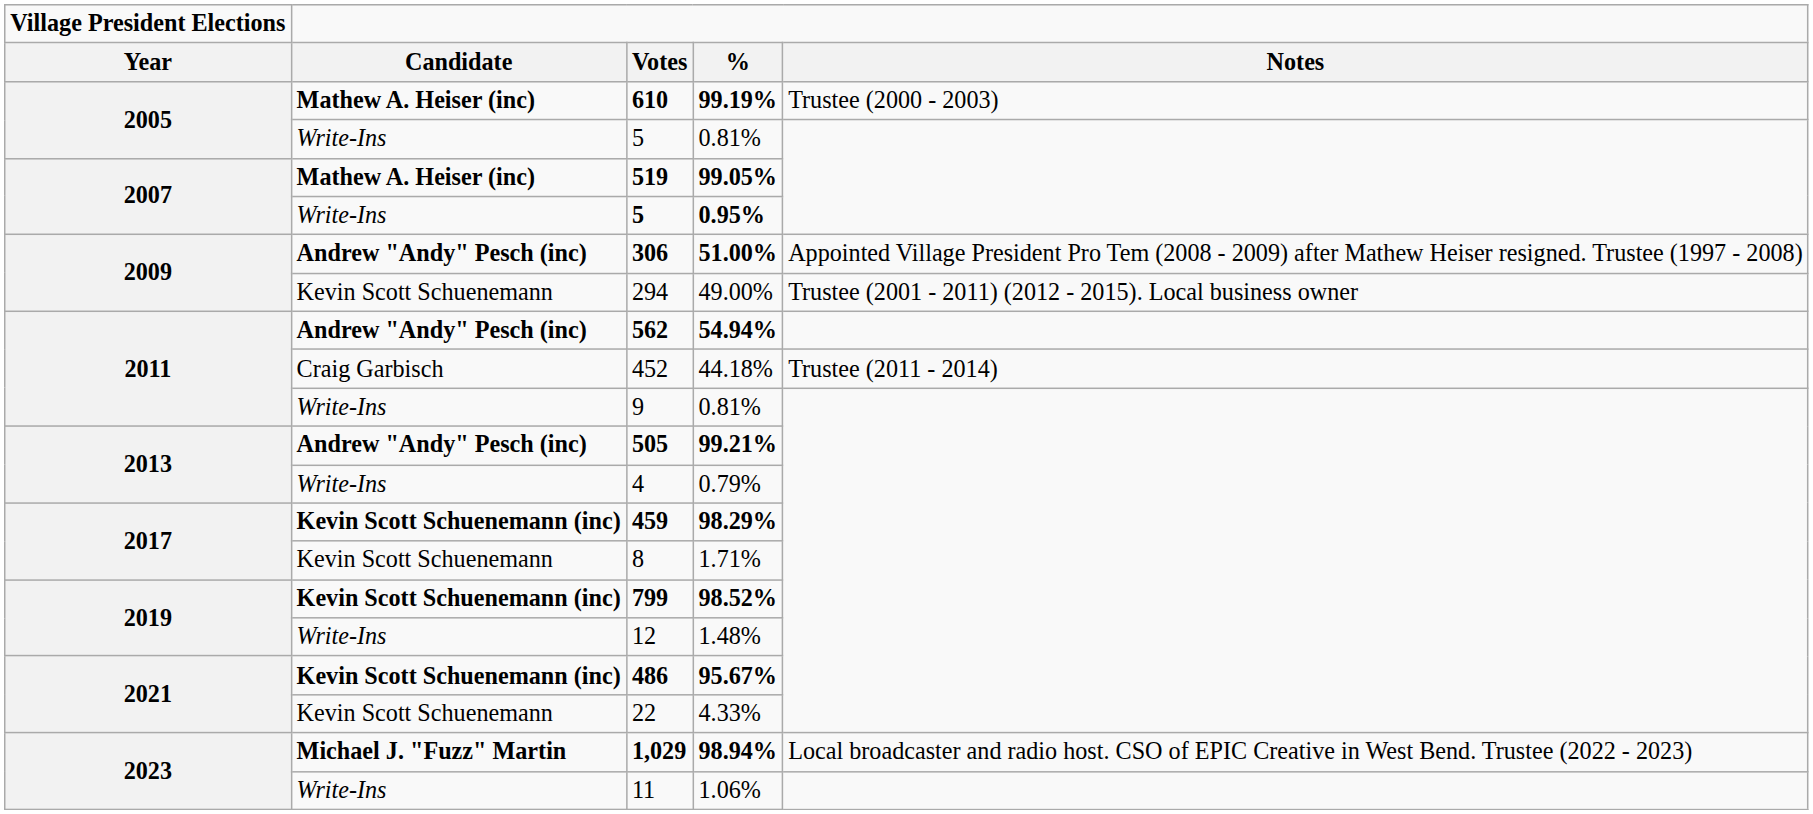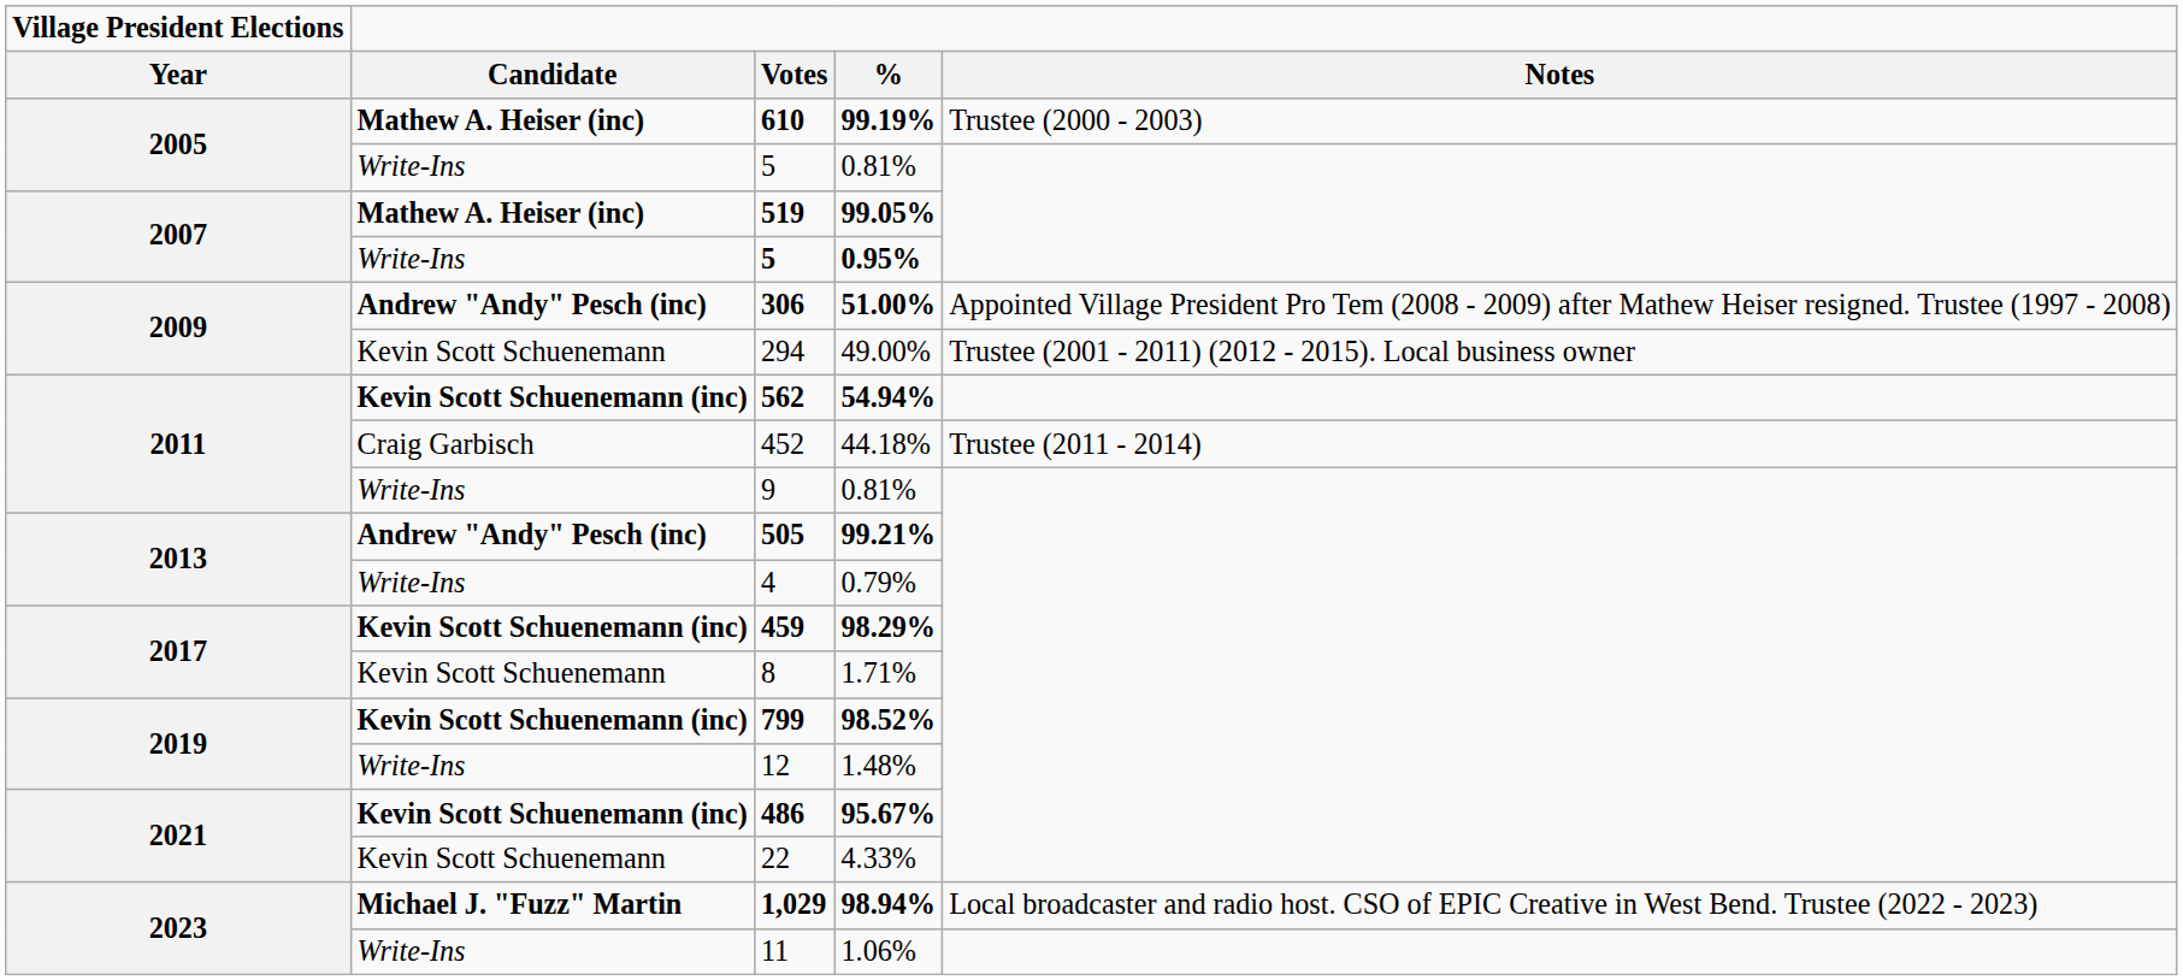 <table role="presentation" class="wikitable mw-collapsible mw-collapsed">
 <tr>
 <td><strong> Village President Elections  </strong></td>
 </tr>
 <tr>
 <th>Year</th>
 <th>Candidate</th>
 <th>Votes</th>
 <th>%</th>
 <th>Notes</th>
 </tr>
 <tr>
 <th rowspan = 2>2005</th>
 <td><strong>Mathew A. Heiser (inc)</strong></td>
 <td><strong>610</strong></td>
 <td><strong>99.19%</strong></td>
 <td>Trustee (2000 - 2003)</td>
 </tr>
 <tr>
 <td><em>Write-Ins</em></td>
 <td>5</td>
 <td>0.81%</td>
 </tr>
 <tr>
 <th rowspan = 2>2007</th>
 <td><strong>Mathew A. Heiser (inc)</strong></td>
 <td><strong>519</strong></td>
 <td><strong>99.05%</strong></td>
 </tr>
 <tr>
 <td><em>Write-Ins</em></td>
 <td><strong>5</strong></td>
 <td><strong>0.95%</strong></td>
 </tr>
 <tr>
 <th rowspan = 2>2009</th>
 <td><strong>Andrew "Andy" Pesch (inc)</strong></td>
 <td><strong>306</strong></td>
 <td><strong>51.00%</strong></td>
 <td>Appointed Village President Pro Tem (2008 - 2009) after Mathew Heiser resigned. Trustee (1997 - 2008)</td>
 </tr>
 <tr>
 <td>Kevin Scott Schuenemann</td>
 <td>294</td>
 <td>49.00%</td>
 <td>Trustee (2001 - 2011) (2012 - 2015). Local business owner</td>
 </tr>
 <tr>
 <th rowspan = 3>2011</th>
-<td><strong>Andrew "Andy" Pesch (inc)</strong></td>
+<td><strong>Kevin Scott Schuenemann (inc)</strong></td>
 <td><strong>562</strong></td>
 <td><strong>54.94%</strong></td>
 </tr>
 <tr>
 <td>Craig Garbisch</td>
 <td>452</td>
 <td>44.18%</td>
 <td>Trustee (2011 - 2014)</td>
 </tr>
 <tr>
 <td><em>Write-Ins</em></td>
 <td>9</td>
 <td>0.81%</td>
 </tr>
 <tr>
 <th rowspan = 2>2013</th>
 <td><strong>Andrew "Andy" Pesch (inc)</strong></td>
 <td><strong>505</strong></td>
 <td><strong>99.21%</strong></td>
 </tr>
 <tr>
 <td><em>Write-Ins</em></td>
 <td>4</td>
 <td>0.79%</td>
 </tr>
 <tr>
 <th rowspan = 2>2017</th>
 <td><strong>Kevin Scott Schuenemann (inc)</strong></td>
 <td><strong>459</strong></td>
 <td><strong>98.29%</strong></td>
 </tr>
 <tr>
 <td>Kevin Scott Schuenemann</td>
 <td>8</td>
 <td>1.71%</td>
 </tr>
 <tr>
 <th rowspan = 2>2019</th>
 <td><strong>Kevin Scott Schuenemann (inc)</strong></td>
 <td><strong>799</strong></td>
 <td><strong>98.52%</strong></td>
 </tr>
 <tr>
 <td><em>Write-Ins</em></td>
 <td>12</td>
 <td>1.48%</td>
 </tr>
 <tr>
 <th rowspan = 2>2021</th>
 <td><strong>Kevin Scott Schuenemann (inc)</strong></td>
 <td><strong>486</strong></td>
 <td><strong>95.67%</strong></td>
 </tr>
 <tr>
 <td>Kevin Scott Schuenemann</td>
 <td>22</td>
 <td>4.33%</td>
 </tr>
 <tr>
 <th rowspan = 2>2023</th>
 <td><strong>Michael J. "Fuzz" Martin</strong></td>
 <td><strong>1,029</strong></td>
 <td><strong>98.94%</strong></td>
 <td>Local broadcaster and radio host. CSO of EPIC Creative in West Bend. Trustee (2022 - 2023)</td>
 </tr>
 <tr>
 <td><em>Write-Ins</em></td>
 <td>11</td>
 <td>1.06%</td>
 </tr>
 <tr>
 </tr>
 </table>
